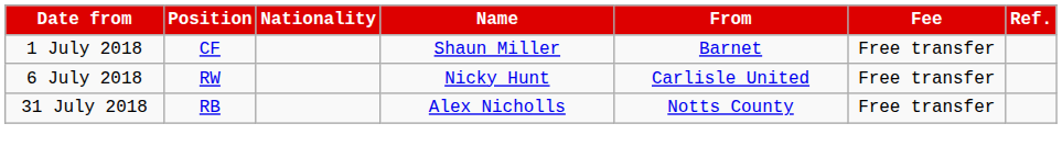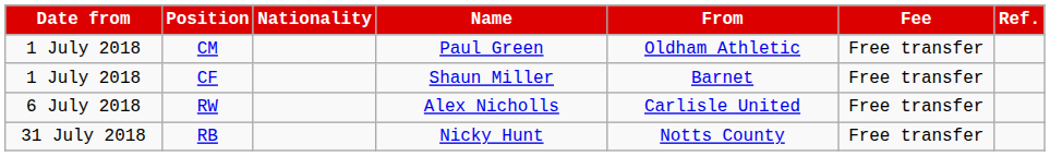 <table class="wikitable"  style="text-align:center; font-size:90%; ">
 <tr>
 <th style="background:#DD0000; color:#FFFFFF; width:100px;">Date from</th>
 <th style="background:#DD0000; color:#FFFFFF; width:50px;">Position</th>
 <th style="background:#DD0000; color:#FFFFFF; width:50px;">Nationality</th>
 <th style="background:#DD0000; color:#FFFFFF; width:150px;">Name</th>
 <th style="background:#DD0000; color:#FFFFFF; width:150px;">From</th>
 <th style="background:#DD0000; color:#FFFFFF; width:100px;">Fee</th>
 <th style="background:#DD0000; color:#FFFFFF; width:25px;">Ref.</th>
+</tr>
+<tr>
+<td>1 July 2018</td>
+<td><a href='#'>CM</a></td>
+<td></td>
+<td><a href='#'>Paul Green</a></td>
+<td><a href='#'>Oldham Athletic</a></td>
+<td>Free transfer</td>
+<td></td>
 </tr>
 <tr>
 <td>1 July 2018</td>
 <td><a href='#'>CF</a></td>
 <td></td>
 <td><a href='#'>Shaun Miller</a></td>
 <td><a href='#'>Barnet</a></td>
 <td>Free transfer</td>
 <td></td>
 </tr>
 <tr>
 <td>6 July 2018</td>
 <td><a href='#'>RW</a></td>
 <td></td>
-<td><a href='#'>Nicky Hunt</a></td>
+<td><a href='#'>Alex Nicholls</a></td>
 <td><a href='#'>Carlisle United</a></td>
 <td>Free transfer</td>
 <td></td>
 </tr>
 <tr>
 <td>31 July 2018</td>
 <td><a href='#'>RB</a></td>
 <td></td>
-<td><a href='#'>Alex Nicholls</a></td>
+<td><a href='#'>Nicky Hunt</a></td>
 <td><a href='#'>Notts County</a></td>
 <td>Free transfer</td>
 <td></td>
 </tr>
 </table>
